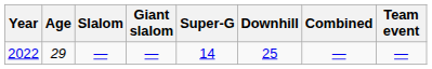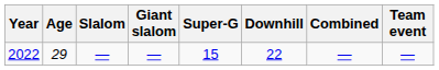 <table class="wikitable" style="text-align: center;">
 <tr>
 <th>Year</th>
 <th>Age</th>
 <th>Slalom</th>
 <th>Giant<br>slalom</th>
 <th>Super-G</th>
 <th>Downhill</th>
 <th>Combined</th>
 <th>Team<br> event </th>
 </tr>
 <tr>
 <td><a href='#'>2022</a></td>
 <td><em>29</em></td>
 <td><a href='#'>—</a></td>
 <td><a href='#'>—</a></td>
-<td><a href='#'>14</a></td>
-<td><a href='#'>25</a></td>
+<td><a href='#'>15</a></td>
+<td><a href='#'>22</a></td>
 <td><a href='#'>—</a></td>
 <td><a href='#'>—</a></td>
 </tr>
 </table>
